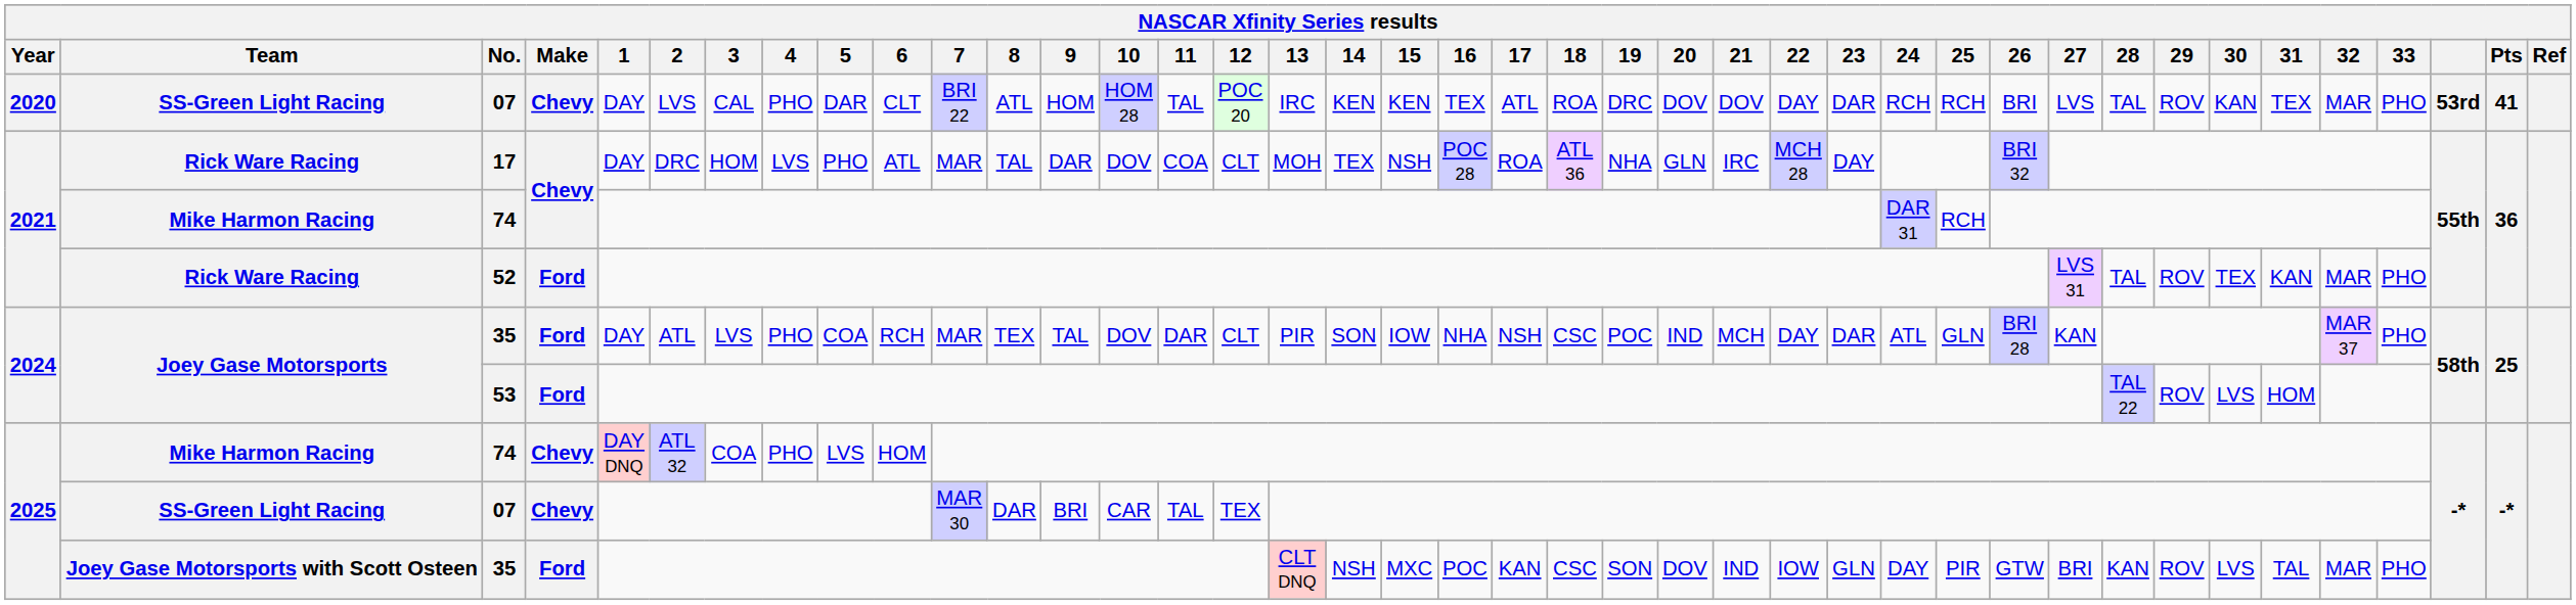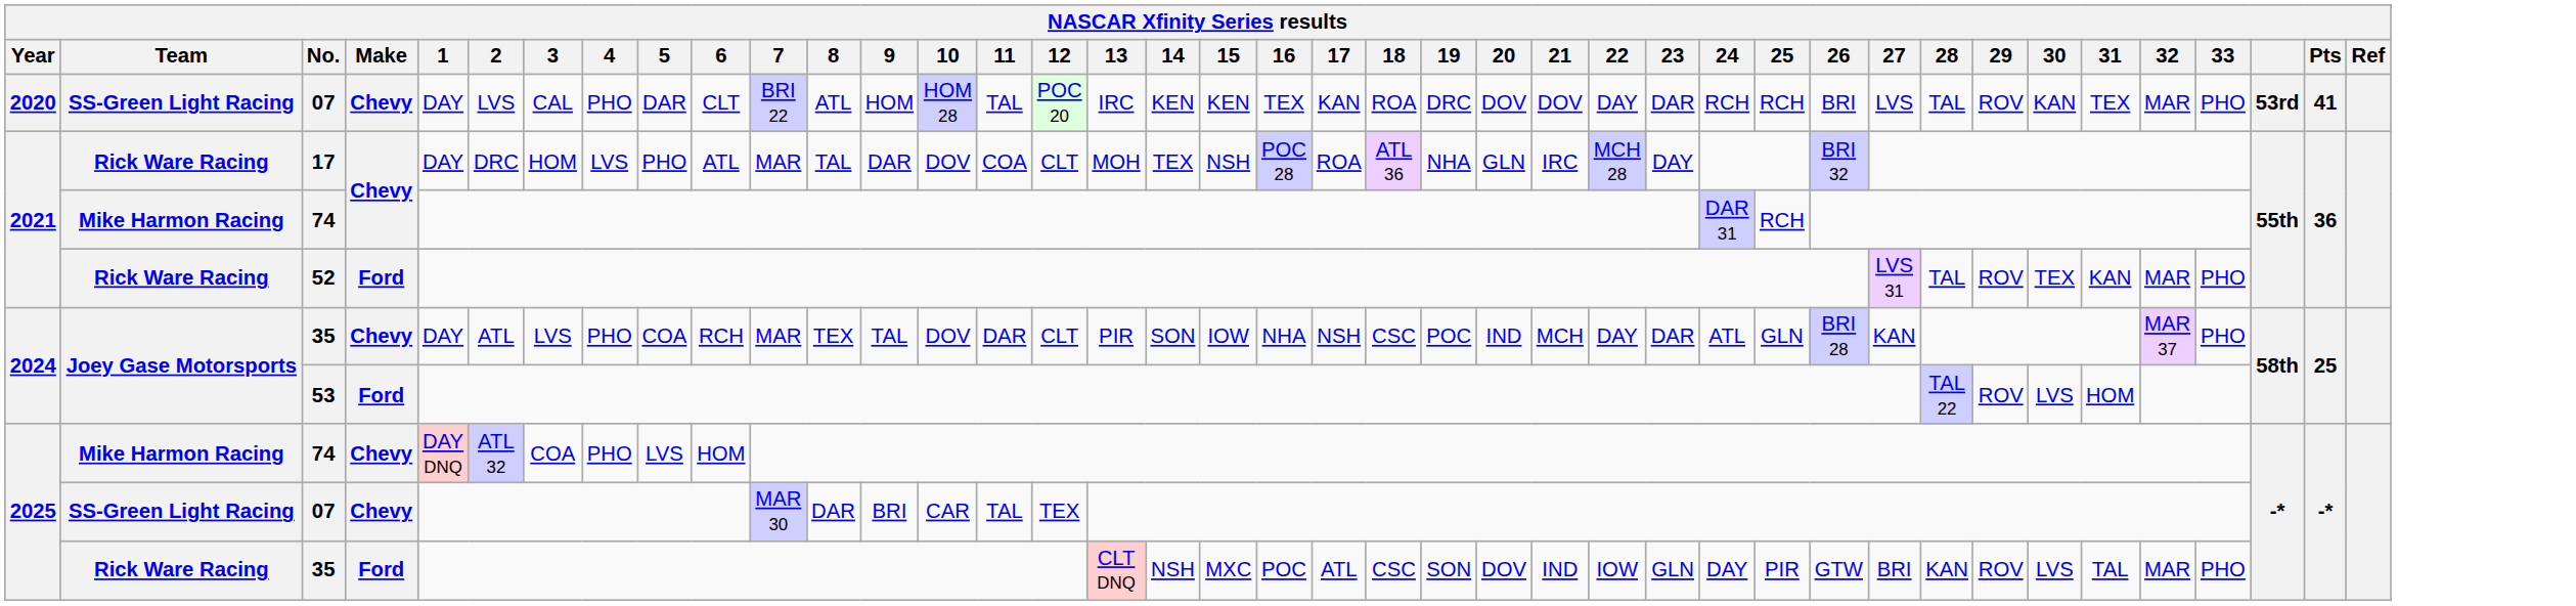 <table class="wikitable" style="text-align:center; font-size:75%">
 <tr>
 <th colspan=42><a href='#'>NASCAR Xfinity Series</a> results</th>
 </tr>
 <tr>
 <th>Year</th>
 <th>Team</th>
 <th>No.</th>
 <th>Make</th>
 <th>1</th>
 <th>2</th>
 <th>3</th>
 <th>4</th>
 <th>5</th>
 <th>6</th>
 <th>7</th>
 <th>8</th>
 <th>9</th>
 <th>10</th>
 <th>11</th>
 <th>12</th>
 <th>13</th>
 <th>14</th>
 <th>15</th>
 <th>16</th>
 <th>17</th>
 <th>18</th>
 <th>19</th>
 <th>20</th>
 <th>21</th>
 <th>22</th>
 <th>23</th>
 <th>24</th>
 <th>25</th>
 <th>26</th>
 <th>27</th>
 <th>28</th>
 <th>29</th>
 <th>30</th>
 <th>31</th>
 <th>32</th>
 <th>33</th>
 <th></th>
 <th>Pts</th>
 <th>Ref</th>
 </tr>
 <tr>
 <th><a href='#'>2020</a></th>
 <th><a href='#'>SS-Green Light Racing</a></th>
 <th>07</th>
 <th><a href='#'>Chevy</a></th>
 <td><a href='#'>DAY</a></td>
 <td><a href='#'>LVS</a></td>
 <td><a href='#'>CAL</a></td>
 <td><a href='#'>PHO</a></td>
 <td><a href='#'>DAR</a></td>
 <td><a href='#'>CLT</a></td>
 <td style="background:#CFCFFF;"><a href='#'>BRI</a><br><small>22</small></td>
 <td><a href='#'>ATL</a></td>
 <td><a href='#'>HOM</a></td>
 <td style="background:#CFCFFF;"><a href='#'>HOM</a><br><small>28</small></td>
 <td><a href='#'>TAL</a></td>
 <td style="background:#DFFFDF;"><a href='#'>POC</a><br><small>20</small></td>
 <td><a href='#'>IRC</a></td>
 <td><a href='#'>KEN</a></td>
 <td><a href='#'>KEN</a></td>
 <td><a href='#'>TEX</a></td>
-<td><a href='#'>ATL</a></td>
+<td><a href='#'>KAN</a></td>
 <td><a href='#'>ROA</a></td>
 <td><a href='#'>DRC</a></td>
 <td><a href='#'>DOV</a></td>
 <td><a href='#'>DOV</a></td>
 <td><a href='#'>DAY</a></td>
 <td><a href='#'>DAR</a></td>
 <td><a href='#'>RCH</a></td>
 <td><a href='#'>RCH</a></td>
 <td><a href='#'>BRI</a></td>
 <td><a href='#'>LVS</a></td>
 <td><a href='#'>TAL</a></td>
 <td><a href='#'>ROV</a></td>
 <td><a href='#'>KAN</a></td>
 <td><a href='#'>TEX</a></td>
 <td><a href='#'>MAR</a></td>
 <td><a href='#'>PHO</a></td>
 <th>53rd</th>
 <th>41</th>
 <th></th>
 </tr>
 <tr>
 <th rowspan=3><a href='#'>2021</a></th>
 <th><a href='#'>Rick Ware Racing</a></th>
 <th>17</th>
 <th rowspan=2><a href='#'>Chevy</a></th>
 <td><a href='#'>DAY</a></td>
 <td><a href='#'>DRC</a></td>
 <td><a href='#'>HOM</a></td>
 <td><a href='#'>LVS</a></td>
 <td><a href='#'>PHO</a></td>
 <td><a href='#'>ATL</a></td>
 <td><a href='#'>MAR</a></td>
 <td><a href='#'>TAL</a></td>
 <td><a href='#'>DAR</a></td>
 <td><a href='#'>DOV</a></td>
 <td><a href='#'>COA</a></td>
 <td><a href='#'>CLT</a></td>
 <td><a href='#'>MOH</a></td>
 <td><a href='#'>TEX</a></td>
 <td><a href='#'>NSH</a></td>
 <td style="background:#CFCFFF;"><a href='#'>POC</a><br><small>28</small></td>
 <td><a href='#'>ROA</a></td>
 <td style="background:#EFCFFF;"><a href='#'>ATL</a><br><small>36</small></td>
 <td><a href='#'>NHA</a></td>
 <td><a href='#'>GLN</a></td>
 <td><a href='#'>IRC</a></td>
 <td style="background:#CFCFFF;"><a href='#'>MCH</a><br><small>28</small></td>
 <td><a href='#'>DAY</a></td>
 <td colspan=2></td>
 <td style="background:#CFCFFF;"><a href='#'>BRI</a><br><small>32</small></td>
 <td colspan=7></td>
 <th rowspan=3>55th</th>
 <th rowspan=3>36</th>
 <th rowspan=3></th>
 </tr>
 <tr>
 <th><a href='#'>Mike Harmon Racing</a></th>
 <th>74</th>
 <td colspan=23></td>
 <td style="background:#CFCFFF;"><a href='#'>DAR</a><br><small>31</small></td>
 <td><a href='#'>RCH</a></td>
 <td colspan=8></td>
 </tr>
 <tr>
 <th><a href='#'>Rick Ware Racing</a></th>
 <th>52</th>
 <th><a href='#'>Ford</a></th>
 <td colspan=26></td>
 <td style="background:#EFCFFF;"><a href='#'>LVS</a><br><small>31</small></td>
 <td><a href='#'>TAL</a></td>
 <td><a href='#'>ROV</a></td>
 <td><a href='#'>TEX</a></td>
 <td><a href='#'>KAN</a></td>
 <td><a href='#'>MAR</a></td>
 <td><a href='#'>PHO</a></td>
 </tr>
 <tr>
 <th rowspan=2><a href='#'>2024</a></th>
 <th rowspan=2><a href='#'>Joey Gase Motorsports</a></th>
 <th>35</th>
-<th><a href='#'>Ford</a></th>
+<th><a href='#'>Chevy</a></th>
 <td><a href='#'>DAY</a></td>
 <td><a href='#'>ATL</a></td>
 <td><a href='#'>LVS</a></td>
 <td><a href='#'>PHO</a></td>
 <td><a href='#'>COA</a></td>
 <td><a href='#'>RCH</a></td>
 <td><a href='#'>MAR</a></td>
 <td><a href='#'>TEX</a></td>
 <td><a href='#'>TAL</a></td>
 <td><a href='#'>DOV</a></td>
 <td><a href='#'>DAR</a></td>
 <td><a href='#'>CLT</a></td>
 <td><a href='#'>PIR</a></td>
 <td><a href='#'>SON</a></td>
 <td><a href='#'>IOW</a></td>
 <td><a href='#'>NHA</a></td>
 <td><a href='#'>NSH</a></td>
 <td><a href='#'>CSC</a></td>
 <td><a href='#'>POC</a></td>
 <td><a href='#'>IND</a></td>
 <td><a href='#'>MCH</a></td>
 <td><a href='#'>DAY</a></td>
 <td><a href='#'>DAR</a></td>
 <td><a href='#'>ATL</a></td>
 <td><a href='#'>GLN</a></td>
 <td style="background:#CFCFFF;"><a href='#'>BRI</a><br><small>28</small></td>
 <td><a href='#'>KAN</a></td>
 <td colspan=4></td>
 <td style="background:#EFCFFF;"><a href='#'>MAR</a><br><small>37</small></td>
 <td><a href='#'>PHO</a></td>
 <th rowspan=2>58th</th>
 <th rowspan=2>25</th>
 <th rowspan=2></th>
 </tr>
 <tr>
 <th>53</th>
 <th><a href='#'>Ford</a></th>
 <td colspan=27></td>
 <td style="background:#CFCFFF;"><a href='#'>TAL</a><br><small>22</small></td>
 <td><a href='#'>ROV</a></td>
 <td><a href='#'>LVS</a></td>
 <td><a href='#'>HOM</a></td>
 <td colspan=2></td>
 </tr>
 <tr>
 <th rowspan=3><a href='#'>2025</a></th>
 <th><a href='#'>Mike Harmon Racing</a></th>
 <th>74</th>
 <th><a href='#'>Chevy</a></th>
 <td style="background:#FFCFCF;"><a href='#'>DAY</a><br><small>DNQ</small></td>
 <td style="background:#CFCFFF;"><a href='#'>ATL</a><br><small>32</small></td>
 <td><a href='#'>COA</a></td>
 <td><a href='#'>PHO</a></td>
 <td><a href='#'>LVS</a></td>
 <td><a href='#'>HOM</a></td>
 <td colspan=27></td>
 <th rowspan=3>-*</th>
 <th rowspan=3>-*</th>
 <th rowspan=3></th>
 </tr>
 <tr>
 <th><a href='#'>SS-Green Light Racing</a></th>
 <th>07</th>
 <th><a href='#'>Chevy</a></th>
 <td colspan=6></td>
 <td style="background:#CFCFFF;"><a href='#'>MAR</a><br><small>30</small></td>
 <td><a href='#'>DAR</a></td>
 <td><a href='#'>BRI</a></td>
 <td><a href='#'>CAR</a></td>
 <td><a href='#'>TAL</a></td>
 <td><a href='#'>TEX</a></td>
 <td colspan=21></td>
 </tr>
 <tr>
-<th><a href='#'>Joey Gase Motorsports</a> with Scott Osteen</th>
+<th><a href='#'>Rick Ware Racing</a></th>
 <th>35</th>
 <th><a href='#'>Ford</a></th>
 <td colspan=12></td>
 <td style="background:#FFCFCF;"><a href='#'>CLT</a><br><small>DNQ</small></td>
 <td><a href='#'>NSH</a></td>
 <td><a href='#'>MXC</a></td>
 <td><a href='#'>POC</a></td>
-<td><a href='#'>KAN</a></td>
+<td><a href='#'>ATL</a></td>
 <td><a href='#'>CSC</a></td>
 <td><a href='#'>SON</a></td>
 <td><a href='#'>DOV</a></td>
 <td><a href='#'>IND</a></td>
 <td><a href='#'>IOW</a></td>
 <td><a href='#'>GLN</a></td>
 <td><a href='#'>DAY</a></td>
 <td><a href='#'>PIR</a></td>
 <td><a href='#'>GTW</a></td>
 <td><a href='#'>BRI</a></td>
 <td><a href='#'>KAN</a></td>
 <td><a href='#'>ROV</a></td>
 <td><a href='#'>LVS</a></td>
 <td><a href='#'>TAL</a></td>
 <td><a href='#'>MAR</a></td>
 <td><a href='#'>PHO</a></td>
 </tr>
 </table>
